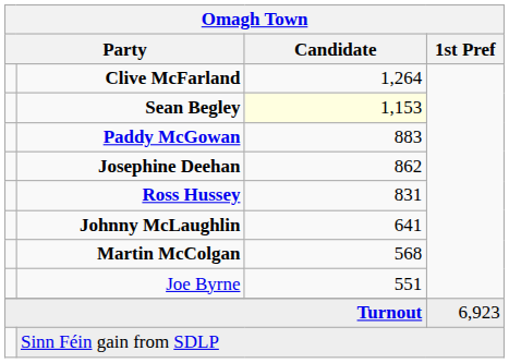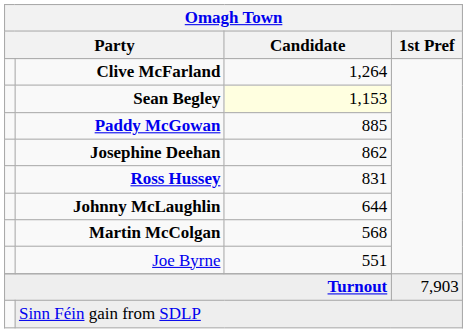 <table class="wikitable">
 <tr>
 <th colspan="4" align="center"><a href='#'>Omagh Town</a></th>
 </tr>
 <tr>
 <th colspan="2" align="center" width=200>Party</th>
 <th width=150>Candidate</th>
 <th width=60>1st Pref</th>
 </tr>
 <tr>
 <td></td>
 <td align="right"><strong>Clive McFarland</strong></td>
 <td align="right">1,264</td>
 </tr>
 <tr>
 <td></td>
 <td align="right"><strong>Sean Begley</strong></td>
 <td align="right" style="background: lightyellow;">1,153</td>
 </tr>
 <tr>
 <td></td>
 <td align="right"><strong><a href='#'>Paddy McGowan</a></strong></td>
-<td align="right">883</td>
+<td align="right">885</td>
 </tr>
 <tr>
 <td></td>
 <td align="right"><strong>Josephine Deehan</strong></td>
 <td align="right">862</td>
 </tr>
 <tr>
 <td></td>
 <td align="right"><strong><a href='#'>Ross Hussey</a></strong></td>
 <td align="right">831</td>
 </tr>
 <tr>
 <td></td>
 <td align="right"><strong>Johnny McLaughlin</strong></td>
-<td align="right">641</td>
+<td align="right">644</td>
 </tr>
 <tr>
 <td></td>
 <td align="right"><strong>Martin McColgan</strong></td>
 <td align="right">568</td>
 </tr>
 <tr>
 <td></td>
 <td align="right"><a href='#'>Joe Byrne</a></td>
 <td align="right">551</td>
 </tr>
 <tr>
 </tr>
 <tr bgcolor="EEEEEE">
 <td colspan=3 align="right"><strong><a href='#'>Turnout</a></strong></td>
-<td align="right">6,923</td>
+<td align="right">7,903</td>
 </tr>
 <tr>
 <td bgcolor=></td>
 <td colspan=3 bgcolor="EEEEEE"><a href='#'>Sinn Féin</a> gain from <a href='#'>SDLP</a></td>
 </tr>
 </table>
